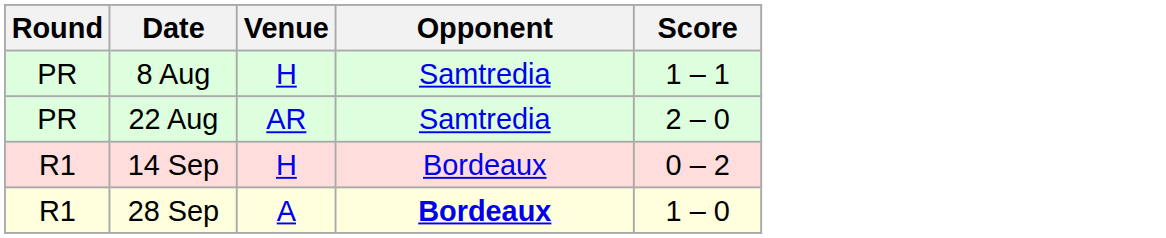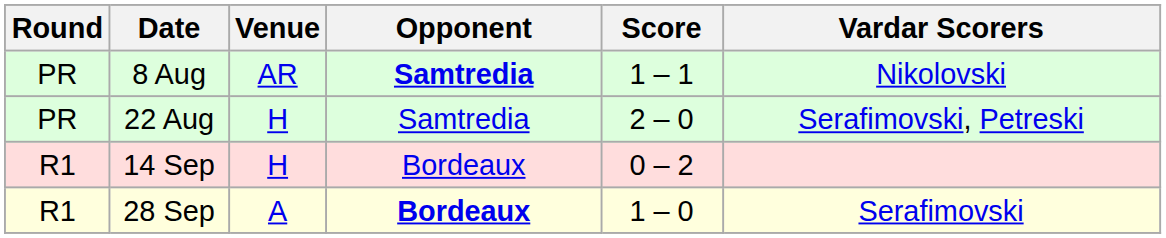 <table class="wikitable sortable" style="text-align: center; font-size:95%;">
 <tr>
 <th width="30">Round</th>
 <th width="60">Date</th>
 <th width="20">Venue</th>
 <th width="150">Opponent</th>
 <th width="60">Score</th>
+<th width="250">Vardar Scorers</th>
 </tr>
 <tr bgcolor="#ddffdd">
 <td>PR</td>
 <td>8 Aug</td>
-<td><a href='#'>H</a></td>
-<td><a href='#'>Samtredia</a> </td>
+<td><a href='#'>AR</a> </td>
+<td><strong><a href='#'>Samtredia</a> </strong></td>
 <td>1 – 1</td>
+<td><a href='#'>Nikolovski</a></td>
 </tr>
 <tr bgcolor="#ddffdd">
 <td>PR</td>
 <td>22 Aug</td>
-<td><a href='#'>AR</a> </td>
+<td><a href='#'>H</a></td>
 <td><a href='#'>Samtredia</a> </td>
 <td>2 – 0</td>
+<td><a href='#'>Serafimovski</a>, <a href='#'>Petreski</a></td>
 </tr>
 <tr bgcolor="#ffdddd">
 <td>R1</td>
 <td>14 Sep</td>
 <td><a href='#'>H</a></td>
 <td><a href='#'>Bordeaux</a> </td>
 <td>0 – 2</td>
+<td></td>
 </tr>
 <tr bgcolor="#ffffdd">
 <td>R1</td>
 <td>28 Sep</td>
 <td><a href='#'>A</a> </td>
 <td><strong><a href='#'>Bordeaux</a> </strong></td>
 <td>1 – 0</td>
+<td><a href='#'>Serafimovski</a></td>
 </tr>
 </table>
